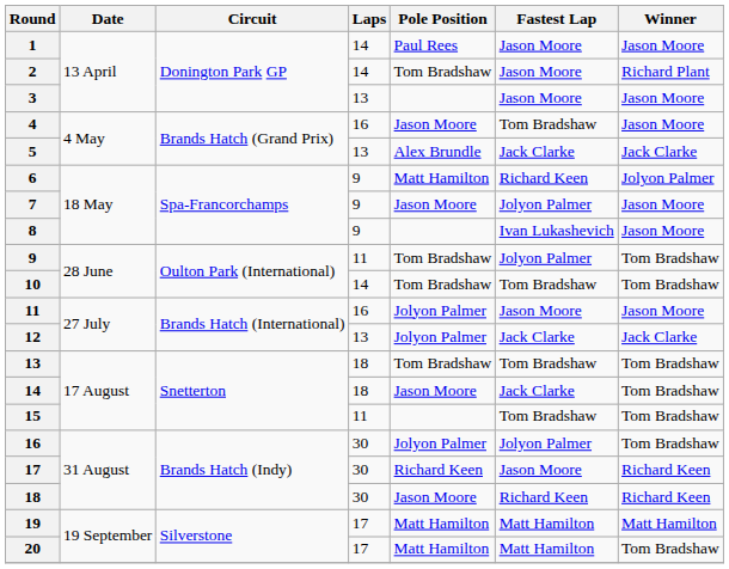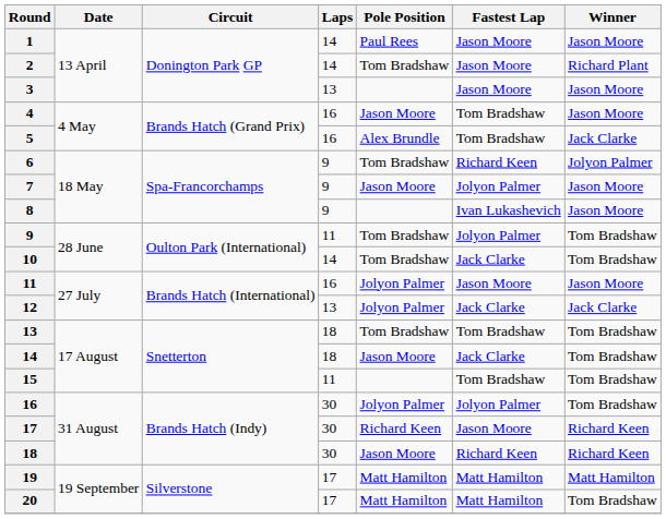 <table class="wikitable" style="font-size: 85%;">
 <tr>
 <th>Round</th>
 <th>Date</th>
 <th>Circuit</th>
 <th>Laps</th>
 <th>Pole Position</th>
 <th>Fastest Lap</th>
 <th>Winner</th>
 </tr>
 <tr>
 <th>1</th>
 <td rowspan="3">13 April</td>
 <td rowspan="3"> <a href='#'>Donington Park</a> <a href='#'>GP</a></td>
 <td>14</td>
 <td> <a href='#'>Paul Rees</a></td>
 <td> <a href='#'>Jason Moore</a></td>
 <td> <a href='#'>Jason Moore</a></td>
 </tr>
 <tr>
 <th>2</th>
 <td>14</td>
 <td> Tom Bradshaw</td>
 <td> <a href='#'>Jason Moore</a></td>
 <td> <a href='#'>Richard Plant</a></td>
 </tr>
 <tr>
 <th>3</th>
 <td>13</td>
 <td></td>
 <td> <a href='#'>Jason Moore</a></td>
 <td> <a href='#'>Jason Moore</a></td>
 </tr>
 <tr>
 <th>4</th>
 <td rowspan="2">4 May</td>
 <td rowspan="2"> <a href='#'>Brands Hatch</a> (Grand Prix)</td>
 <td>16</td>
 <td> <a href='#'>Jason Moore</a></td>
 <td> Tom Bradshaw</td>
 <td> <a href='#'>Jason Moore</a></td>
 </tr>
 <tr>
 <th>5</th>
-<td>13</td>
+<td>16</td>
 <td> <a href='#'>Alex Brundle</a></td>
-<td> <a href='#'>Jack Clarke</a></td>
+<td> Tom Bradshaw</td>
 <td> <a href='#'>Jack Clarke</a></td>
 </tr>
 <tr>
 <th>6</th>
 <td rowspan="3">18 May</td>
 <td rowspan="3"> <a href='#'>Spa-Francorchamps</a></td>
 <td>9</td>
-<td> <a href='#'>Matt Hamilton</a></td>
+<td> Tom Bradshaw</td>
 <td> <a href='#'>Richard Keen</a></td>
 <td> <a href='#'>Jolyon Palmer</a></td>
 </tr>
 <tr>
 <th>7</th>
 <td>9</td>
 <td> <a href='#'>Jason Moore</a></td>
 <td> <a href='#'>Jolyon Palmer</a></td>
 <td> <a href='#'>Jason Moore</a></td>
 </tr>
 <tr>
 <th>8</th>
 <td>9</td>
 <td></td>
 <td> <a href='#'>Ivan Lukashevich</a></td>
 <td> <a href='#'>Jason Moore</a></td>
 </tr>
 <tr>
 <th>9</th>
 <td rowspan="2">28 June</td>
 <td rowspan="2"> <a href='#'>Oulton Park</a> (International)</td>
 <td>11</td>
 <td> Tom Bradshaw</td>
 <td> <a href='#'>Jolyon Palmer</a></td>
 <td> Tom Bradshaw</td>
 </tr>
 <tr>
 <th>10</th>
 <td>14</td>
 <td> Tom Bradshaw</td>
-<td> Tom Bradshaw</td>
+<td> <a href='#'>Jack Clarke</a></td>
 <td> Tom Bradshaw</td>
 </tr>
 <tr>
 <th>11</th>
 <td rowspan="2">27 July</td>
 <td rowspan="2"> <a href='#'>Brands Hatch</a> (International)</td>
 <td>16</td>
 <td> <a href='#'>Jolyon Palmer</a></td>
 <td> <a href='#'>Jason Moore</a></td>
 <td> <a href='#'>Jason Moore</a></td>
 </tr>
 <tr>
 <th>12</th>
 <td>13</td>
 <td> <a href='#'>Jolyon Palmer</a></td>
 <td> <a href='#'>Jack Clarke</a></td>
 <td> <a href='#'>Jack Clarke</a></td>
 </tr>
 <tr>
 <th>13</th>
 <td rowspan="3">17 August</td>
 <td rowspan="3"> <a href='#'>Snetterton</a></td>
 <td>18</td>
 <td> Tom Bradshaw</td>
 <td> Tom Bradshaw</td>
 <td> Tom Bradshaw</td>
 </tr>
 <tr>
 <th>14</th>
 <td>18</td>
 <td> <a href='#'>Jason Moore</a></td>
 <td> <a href='#'>Jack Clarke</a></td>
 <td> Tom Bradshaw</td>
 </tr>
 <tr>
 <th>15</th>
 <td>11</td>
 <td></td>
 <td> Tom Bradshaw</td>
 <td> Tom Bradshaw</td>
 </tr>
 <tr>
 <th>16</th>
 <td rowspan="3">31 August</td>
 <td rowspan="3"> <a href='#'>Brands Hatch</a> (Indy)</td>
 <td>30</td>
 <td> <a href='#'>Jolyon Palmer</a></td>
 <td> <a href='#'>Jolyon Palmer</a></td>
 <td> Tom Bradshaw</td>
 </tr>
 <tr>
 <th>17</th>
 <td>30</td>
 <td> <a href='#'>Richard Keen</a></td>
 <td> <a href='#'>Jason Moore</a></td>
 <td> <a href='#'>Richard Keen</a></td>
 </tr>
 <tr>
 <th>18</th>
 <td>30</td>
 <td> <a href='#'>Jason Moore</a></td>
 <td> <a href='#'>Richard Keen</a></td>
 <td> <a href='#'>Richard Keen</a></td>
 </tr>
 <tr>
 <th>19</th>
 <td rowspan="2">19 September</td>
 <td rowspan="2"> <a href='#'>Silverstone</a></td>
 <td>17</td>
 <td> <a href='#'>Matt Hamilton</a></td>
 <td> <a href='#'>Matt Hamilton</a></td>
 <td> <a href='#'>Matt Hamilton</a></td>
 </tr>
 <tr>
 <th>20</th>
 <td>17</td>
 <td> <a href='#'>Matt Hamilton</a></td>
 <td> <a href='#'>Matt Hamilton</a></td>
 <td> Tom Bradshaw</td>
 </tr>
 <tr>
 </tr>
 </table>
